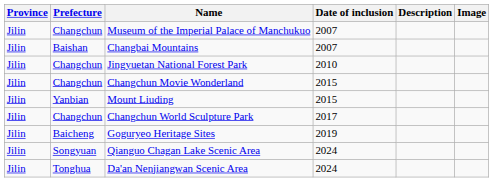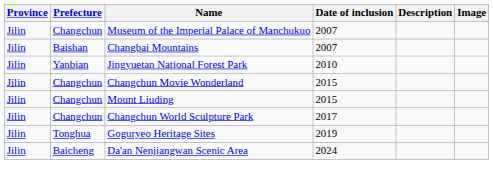 <table class="wikitable sortable" style="text-align:left;">
 <tr>
 <th scope="col"><a href='#'>Province</a></th>
 <th scope="col"><a href='#'>Prefecture</a></th>
 <th scope="col">Name</th>
 <th scope="col">Date of inclusion</th>
 <th scope="col">Description</th>
 <th scope="col">Image</th>
 </tr>
 <tr>
 <td><a href='#'>Jilin</a></td>
 <td><a href='#'>Changchun</a></td>
 <td><a href='#'>Museum of the Imperial Palace of Manchukuo</a></td>
 <td>2007</td>
 <td></td>
 <td></td>
 </tr>
 <tr>
 <td><a href='#'>Jilin</a></td>
 <td><a href='#'>Baishan</a></td>
 <td><a href='#'>Changbai Mountains</a></td>
 <td>2007</td>
 <td></td>
 <td></td>
 </tr>
 <tr>
 <td><a href='#'>Jilin</a></td>
-<td><a href='#'>Changchun</a></td>
+<td><a href='#'>Yanbian</a></td>
 <td><a href='#'>Jingyuetan National Forest Park</a></td>
 <td>2010</td>
 <td></td>
 <td></td>
 </tr>
 <tr>
 <td><a href='#'>Jilin</a></td>
 <td><a href='#'>Changchun</a></td>
 <td><a href='#'>Changchun Movie Wonderland</a></td>
 <td>2015</td>
 <td></td>
 <td></td>
 </tr>
 <tr>
 <td><a href='#'>Jilin</a></td>
-<td><a href='#'>Yanbian</a></td>
+<td><a href='#'>Changchun</a></td>
 <td><a href='#'>Mount Liuding</a></td>
 <td>2015</td>
 <td></td>
 <td></td>
 </tr>
 <tr>
 <td><a href='#'>Jilin</a></td>
 <td><a href='#'>Changchun</a></td>
 <td><a href='#'>Changchun World Sculpture Park</a></td>
 <td>2017</td>
 <td></td>
 <td></td>
 </tr>
 <tr>
 <td><a href='#'>Jilin</a></td>
-<td><a href='#'>Baicheng</a></td>
+<td><a href='#'>Tonghua</a></td>
 <td><a href='#'>Goguryeo Heritage Sites</a></td>
 <td>2019</td>
 <td></td>
 <td></td>
 </tr>
 <tr>
 <td><a href='#'>Jilin</a></td>
-<td><a href='#'>Songyuan</a></td>
-<td><a href='#'>Qianguo Chagan Lake Scenic Area</a></td>
-<td>2024</td>
-<td></td>
-<td></td>
-</tr>
-<tr>
-<td><a href='#'>Jilin</a></td>
-<td><a href='#'>Tonghua</a></td>
+<td><a href='#'>Baicheng</a></td>
 <td><a href='#'>Da'an Nenjiangwan Scenic Area</a></td>
 <td>2024</td>
 <td></td>
 <td></td>
 </tr>
 </table>
